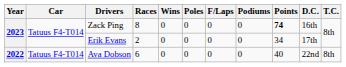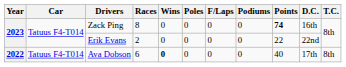 <table class="wikitable" style="font-size:85%">
 <tr>
 <th>Year</th>
 <th>Car</th>
 <th>Drivers</th>
 <th>Races</th>
 <th>Wins</th>
 <th>Poles</th>
 <th>F/Laps</th>
 <th>Podiums</th>
 <th>Points</th>
 <th>D.C.</th>
 <th>T.C.</th>
 </tr>
 <tr>
 <th rowspan="2"><a href='#'>2023</a></th>
 <td rowspan="2"><a href='#'>Tatuus F4-T014</a></td>
 <td> Zack Ping</td>
 <td>8</td>
 <td>0</td>
 <td>0</td>
 <td>0</td>
 <td>0</td>
 <td><strong>74</strong></td>
 <td>16th</td>
 <td rowspan="2">8th</td>
 </tr>
 <tr>
 <td> <a href='#'>Erik Evans</a></td>
 <td>2</td>
 <td>0</td>
 <td>0</td>
 <td>0</td>
 <td>0</td>
-<td>34</td>
-<td>17th</td>
+<td>22</td>
+<td>22nd</td>
 </tr>
 <tr>
 <th><a href='#'>2022</a></th>
 <td><a href='#'>Tatuus F4-T014</a></td>
 <td> <a href='#'>Ava Dobson</a></td>
 <td>6</td>
-<td>0</td>
+<td><strong>0</strong></td>
 <td>0</td>
 <td>0</td>
 <td>0</td>
 <td>40</td>
-<td>22nd</td>
+<td>17th</td>
 <td>8th</td>
 </tr>
 </table>
